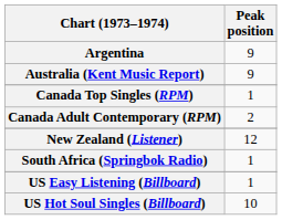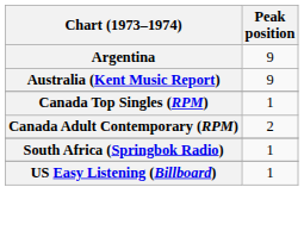 <table class="wikitable sortable plainrowheaders" style="text-align:center">
 <tr>
 <th>Chart (1973–1974)</th>
 <th>Peak<br>position</th>
 </tr>
 <tr>
 <th scope="row">Argentina</th>
 <td>9</td>
 </tr>
 <tr>
 <th scope="row">Australia (<a href='#'>Kent Music Report</a>)</th>
 <td>9</td>
 </tr>
 <tr>
 </tr>
 <tr>
 <th scope="row">Canada Top Singles (<a href='#'><em>RPM</em></a>)</th>
 <td>1</td>
 </tr>
 <tr>
 <th scope="row">Canada Adult Contemporary (<em>RPM</em>)</th>
 <td style="text-align:center;">2</td>
 </tr>
 <tr>
 </tr>
 <tr>
-<th scope="row">New Zealand (<em><a href='#'>Listener</a></em>)</th>
-<td style="text-align:center;">12</td>
-</tr>
-<tr>
 <th scope="row">South Africa (<a href='#'>Springbok Radio</a>)</th>
 <td align="center">1</td>
 </tr>
 <tr>
 </tr>
 <tr>
 </tr>
 <tr>
 <th scope="row">US <a href='#'>Easy Listening</a> (<em><a href='#'>Billboard</a></em>)</th>
 <td align="center">1</td>
 </tr>
-<tr>
-<th scope="row">US <a href='#'>Hot Soul Singles</a> (<em><a href='#'>Billboard</a></em>)</th>
-<td align="center">10</td>
-</tr>
 </table>
